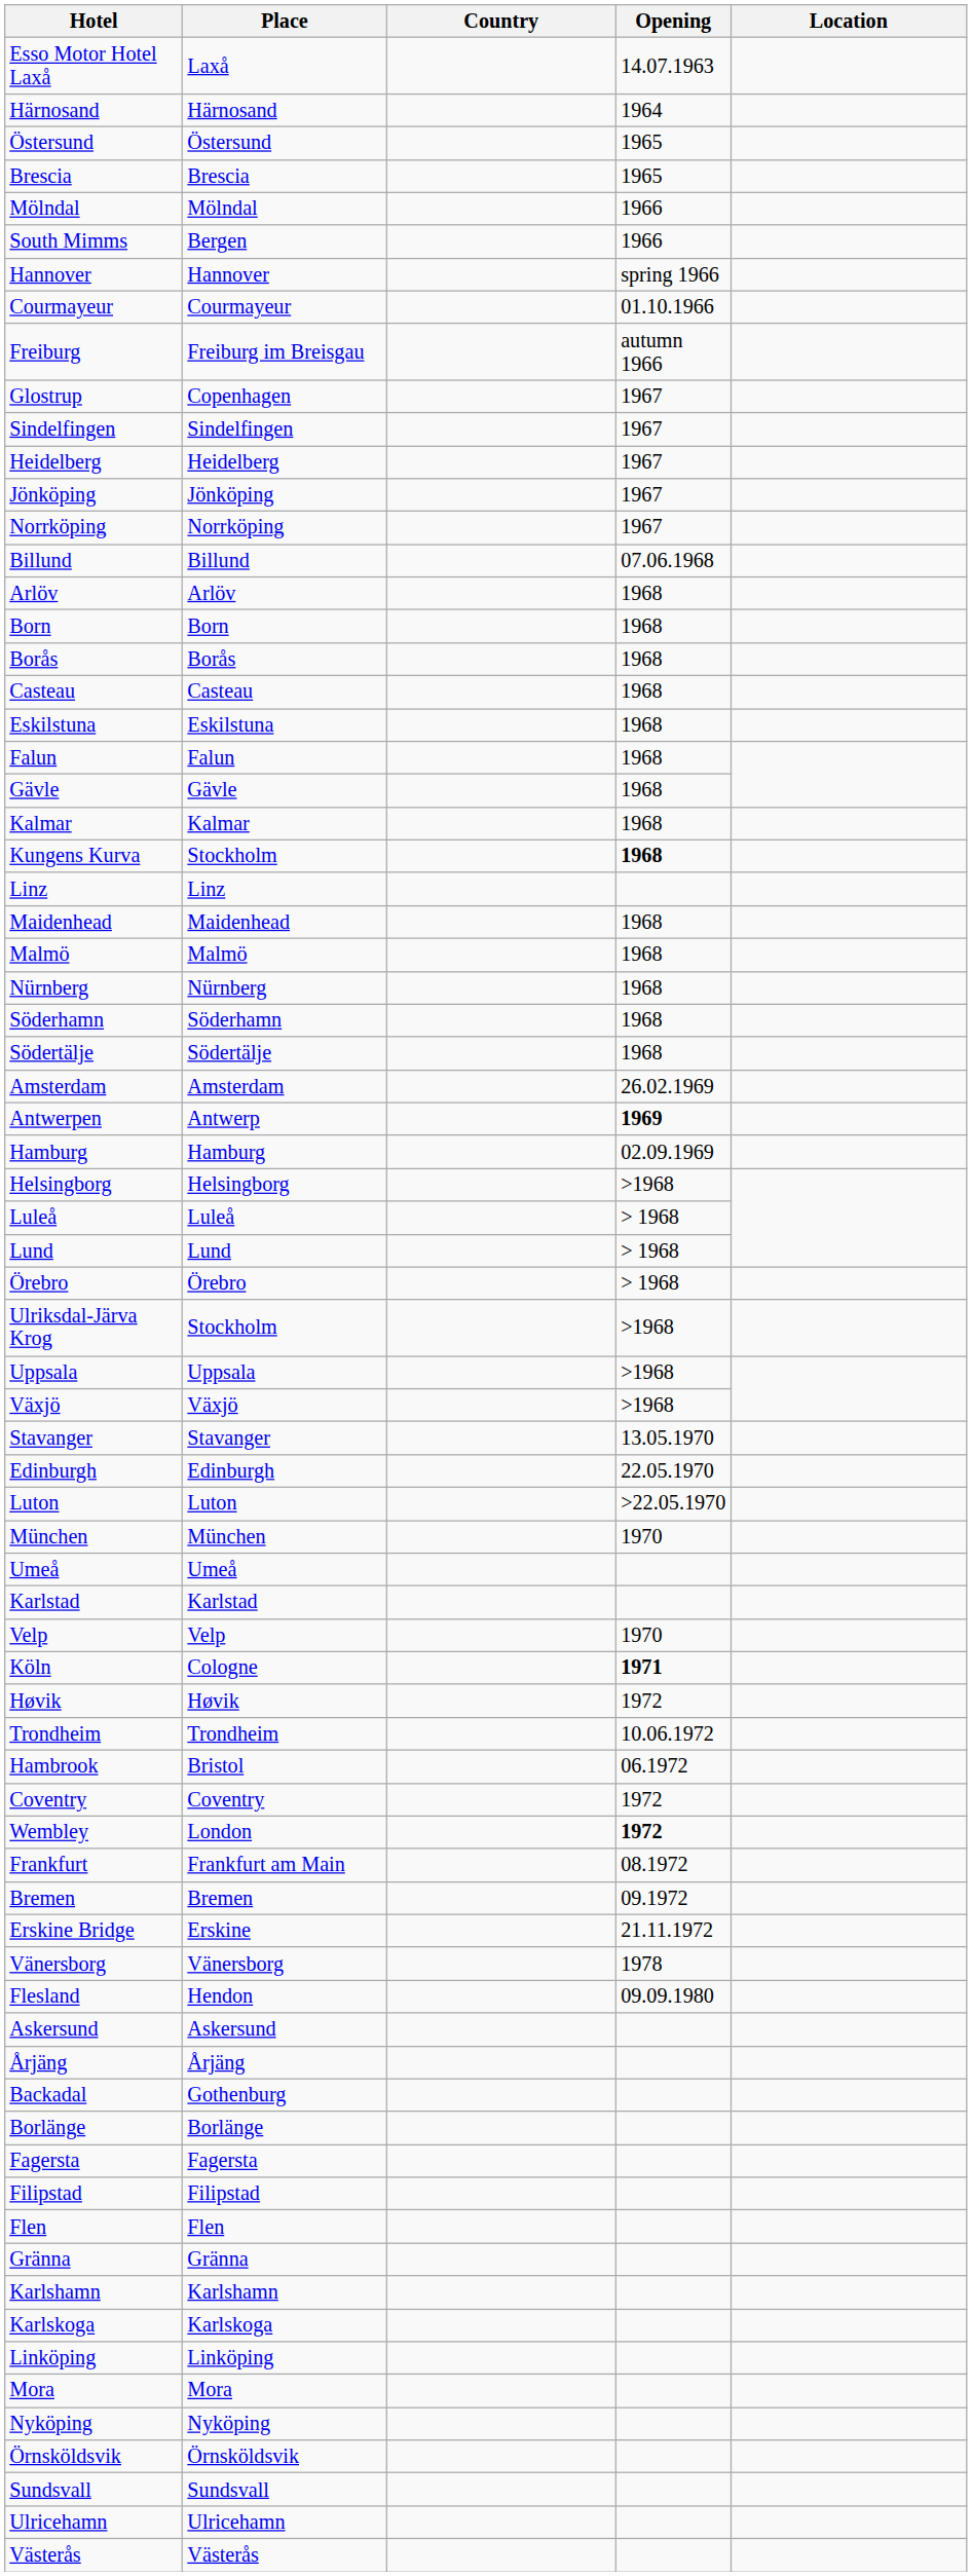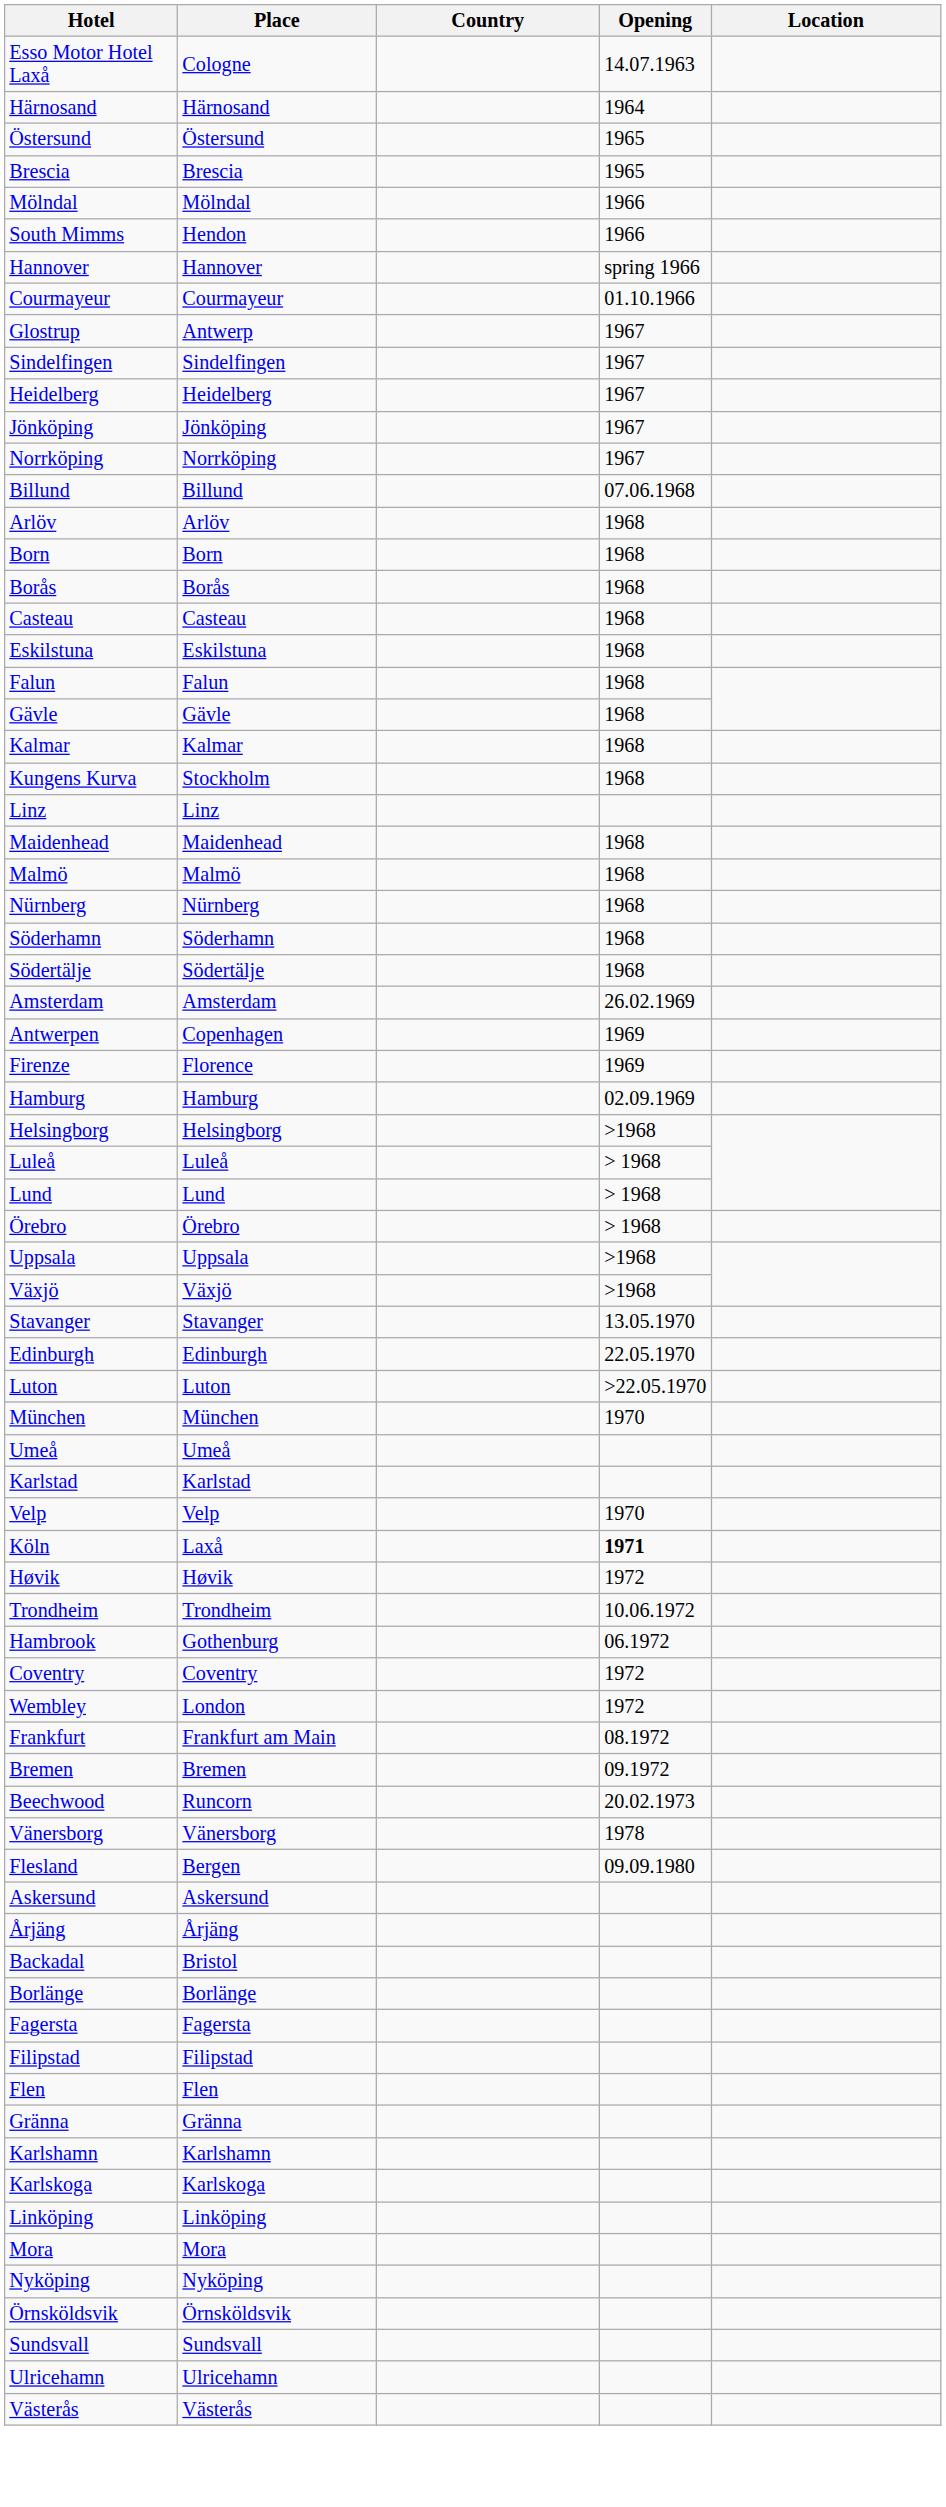 <table class="wikitable sortable">
 <tr style="background:#fff; color:#000;">
 <th style="width:130px;">Hotel</th>
 <th style="width:150px;">Place</th>
 <th style="width:170px;">Country</th>
 <th style="width:75px;">Opening</th>
 <th style="width:175px;">Location</th>
 </tr>
 <tr>
 <td><a href='#'>Esso Motor Hotel Laxå</a></td>
-<td><a href='#'>Laxå</a></td>
+<td><a href='#'>Cologne</a></td>
 <td></td>
 <td>14.07.1963</td>
 <td></td>
 </tr>
 <tr>
 <td><a href='#'>Härnosand</a></td>
 <td><a href='#'>Härnosand</a></td>
 <td></td>
 <td>1964</td>
 <td></td>
 </tr>
 <tr>
 <td><a href='#'>Östersund</a></td>
 <td><a href='#'>Östersund</a></td>
 <td></td>
 <td>1965</td>
 <td></td>
 </tr>
 <tr>
 <td><a href='#'>Brescia</a></td>
 <td><a href='#'>Brescia</a></td>
 <td></td>
 <td>1965</td>
 <td></td>
 </tr>
 <tr>
 <td><a href='#'>Mölndal</a></td>
 <td><a href='#'>Mölndal</a></td>
 <td></td>
 <td>1966</td>
 </tr>
 <tr>
 <td><a href='#'>South Mimms</a></td>
-<td><a href='#'>Bergen</a></td>
+<td><a href='#'>Hendon</a></td>
 <td></td>
 <td>1966</td>
 <td></td>
 </tr>
 <tr>
 <td><a href='#'>Hannover</a></td>
 <td><a href='#'>Hannover</a></td>
 <td></td>
 <td>spring 1966</td>
 <td></td>
 </tr>
 <tr>
 <td><a href='#'>Courmayeur</a></td>
 <td><a href='#'>Courmayeur</a></td>
 <td></td>
 <td>01.10.1966</td>
 <td></td>
 </tr>
 <tr>
-<td><a href='#'>Freiburg</a></td>
-<td><a href='#'>Freiburg im Breisgau</a></td>
-<td></td>
-<td>autumn 1966</td>
-<td></td>
-</tr>
-<tr>
 <td><a href='#'>Glostrup</a></td>
-<td><a href='#'>Copenhagen</a></td>
+<td><a href='#'>Antwerp</a></td>
 <td></td>
 <td>1967</td>
 <td></td>
 </tr>
 <tr>
 <td><a href='#'>Sindelfingen</a></td>
 <td><a href='#'>Sindelfingen</a></td>
 <td></td>
 <td>1967</td>
 <td></td>
 </tr>
 <tr>
 <td><a href='#'>Heidelberg</a></td>
 <td><a href='#'>Heidelberg</a></td>
 <td></td>
 <td>1967</td>
 <td></td>
 </tr>
 <tr>
 <td><a href='#'>Jönköping</a></td>
 <td><a href='#'>Jönköping</a></td>
 <td></td>
 <td>1967</td>
 <td></td>
 </tr>
 <tr>
 <td><a href='#'>Norrköping</a></td>
 <td><a href='#'>Norrköping</a></td>
 <td></td>
 <td>1967</td>
 <td></td>
 </tr>
 <tr>
 <td><a href='#'>Billund</a></td>
 <td><a href='#'>Billund</a></td>
 <td></td>
 <td>07.06.1968</td>
 <td></td>
 </tr>
 <tr>
 <td><a href='#'>Arlöv</a></td>
 <td><a href='#'>Arlöv</a></td>
 <td></td>
 <td>1968</td>
 </tr>
 <tr>
 <td><a href='#'>Born</a></td>
 <td><a href='#'>Born</a></td>
 <td></td>
 <td>1968</td>
 <td></td>
 </tr>
 <tr>
 <td><a href='#'>Borås</a></td>
 <td><a href='#'>Borås</a></td>
 <td></td>
 <td>1968</td>
 <td></td>
 </tr>
 <tr>
 <td><a href='#'>Casteau</a></td>
 <td><a href='#'>Casteau</a></td>
 <td></td>
 <td>1968</td>
 <td></td>
 </tr>
 <tr>
 <td><a href='#'>Eskilstuna</a></td>
 <td><a href='#'>Eskilstuna</a></td>
 <td></td>
 <td>1968</td>
 <td></td>
 </tr>
 <tr>
 <td><a href='#'>Falun</a></td>
 <td><a href='#'>Falun</a></td>
 <td></td>
 <td>1968</td>
 </tr>
 <tr>
 <td><a href='#'>Gävle</a></td>
 <td><a href='#'>Gävle</a></td>
 <td></td>
 <td>1968</td>
 </tr>
 <tr>
 <td><a href='#'>Kalmar</a></td>
 <td><a href='#'>Kalmar</a></td>
 <td></td>
 <td>1968</td>
 <td></td>
 </tr>
 <tr>
 <td><a href='#'>Kungens Kurva</a></td>
 <td><a href='#'>Stockholm</a></td>
 <td></td>
-<td><strong>1968</strong></td>
+<td>1968</td>
 <td></td>
 </tr>
 <tr>
 <td><a href='#'>Linz</a></td>
 <td><a href='#'>Linz</a></td>
 <td></td>
 <td></td>
 <td></td>
 </tr>
 <tr>
 <td><a href='#'>Maidenhead</a></td>
 <td><a href='#'>Maidenhead</a></td>
 <td></td>
 <td>1968</td>
 <td></td>
 </tr>
 <tr>
 <td><a href='#'>Malmö</a></td>
 <td><a href='#'>Malmö</a></td>
 <td></td>
 <td>1968</td>
 </tr>
 <tr>
 <td><a href='#'>Nürnberg</a></td>
 <td><a href='#'>Nürnberg</a></td>
 <td></td>
 <td>1968</td>
 <td></td>
 </tr>
 <tr>
 <td><a href='#'>Söderhamn</a></td>
 <td><a href='#'>Söderhamn</a></td>
 <td></td>
 <td>1968</td>
 <td></td>
 </tr>
 <tr>
 <td><a href='#'>Södertälje</a></td>
 <td><a href='#'>Södertälje</a></td>
 <td></td>
 <td>1968</td>
 <td></td>
 </tr>
 <tr>
 <td><a href='#'>Amsterdam</a></td>
 <td><a href='#'>Amsterdam</a></td>
 <td></td>
 <td>26.02.1969</td>
 <td></td>
 </tr>
 <tr>
 <td><a href='#'>Antwerpen</a></td>
-<td><a href='#'>Antwerp</a></td>
+<td><a href='#'>Copenhagen</a></td>
 <td></td>
-<td><strong>1969</strong></td>
+<td>1969</td>
+<td></td>
+</tr>
+<tr>
+<td><a href='#'>Firenze</a></td>
+<td><a href='#'>Florence</a></td>
+<td></td>
+<td>1969</td>
 <td></td>
 </tr>
 <tr>
 <td><a href='#'>Hamburg</a></td>
 <td><a href='#'>Hamburg</a></td>
 <td></td>
 <td>02.09.1969</td>
 <td></td>
 </tr>
 <tr>
 <td><a href='#'>Helsingborg</a></td>
 <td><a href='#'>Helsingborg</a></td>
 <td></td>
 <td>>1968</td>
 </tr>
 <tr>
 <td><a href='#'>Luleå</a></td>
 <td><a href='#'>Luleå</a></td>
 <td></td>
 <td>> 1968</td>
 </tr>
 <tr>
 <td><a href='#'>Lund</a></td>
 <td><a href='#'>Lund</a></td>
 <td></td>
 <td>> 1968</td>
 </tr>
 <tr>
 <td><a href='#'>Örebro</a></td>
 <td><a href='#'>Örebro</a></td>
 <td></td>
 <td>> 1968</td>
-<td></td>
-</tr>
-<tr>
-<td><a href='#'>Ulriksdal-Järva Krog</a></td>
-<td><a href='#'>Stockholm</a></td>
-<td></td>
-<td>>1968</td>
 <td></td>
 </tr>
 <tr>
 <td><a href='#'>Uppsala</a></td>
 <td><a href='#'>Uppsala</a></td>
 <td></td>
 <td>>1968</td>
 </tr>
 <tr>
 <td><a href='#'>Växjö</a></td>
 <td><a href='#'>Växjö</a></td>
 <td></td>
 <td>>1968</td>
 </tr>
 <tr>
 <td><a href='#'>Stavanger</a></td>
 <td><a href='#'>Stavanger</a></td>
 <td></td>
 <td>13.05.1970</td>
 <td></td>
 </tr>
 <tr>
 <td><a href='#'>Edinburgh</a></td>
 <td><a href='#'>Edinburgh</a></td>
 <td></td>
 <td>22.05.1970</td>
 <td></td>
 </tr>
 <tr>
 <td><a href='#'>Luton</a></td>
 <td><a href='#'>Luton</a></td>
 <td></td>
 <td>>22.05.1970</td>
 </tr>
 <tr>
 <td><a href='#'>München</a></td>
 <td><a href='#'>München</a></td>
 <td></td>
 <td>1970</td>
 <td></td>
 </tr>
 <tr>
 <td><a href='#'>Umeå</a></td>
 <td><a href='#'>Umeå</a></td>
 <td></td>
 <td></td>
 <td></td>
 </tr>
 <tr>
 <td><a href='#'>Karlstad</a></td>
 <td><a href='#'>Karlstad</a></td>
 <td></td>
 <td></td>
 <td></td>
 </tr>
 <tr>
 <td><a href='#'>Velp</a></td>
 <td><a href='#'>Velp</a></td>
 <td></td>
 <td>1970</td>
 <td></td>
 </tr>
 <tr>
 <td><a href='#'>Köln</a></td>
-<td><a href='#'>Cologne</a></td>
+<td><a href='#'>Laxå</a></td>
 <td></td>
 <td><strong>1971</strong></td>
 <td></td>
 </tr>
 <tr>
 <td><a href='#'>Høvik</a></td>
 <td><a href='#'>Høvik</a></td>
 <td></td>
 <td>1972</td>
 <td></td>
 </tr>
 <tr>
 <td><a href='#'>Trondheim</a></td>
 <td><a href='#'>Trondheim</a></td>
 <td></td>
 <td>10.06.1972</td>
 <td></td>
 </tr>
 <tr>
 <td><a href='#'>Hambrook</a></td>
-<td><a href='#'>Bristol</a></td>
+<td><a href='#'>Gothenburg</a></td>
 <td></td>
 <td>06.1972</td>
 <td></td>
 </tr>
 <tr>
 <td><a href='#'>Coventry</a></td>
 <td><a href='#'>Coventry</a></td>
 <td></td>
 <td>1972</td>
 </tr>
 <tr>
 <td><a href='#'>Wembley</a></td>
 <td><a href='#'>London</a></td>
 <td></td>
-<td><strong>1972</strong></td>
+<td>1972</td>
 <td></td>
 </tr>
 <tr>
 <td><a href='#'>Frankfurt</a></td>
 <td><a href='#'>Frankfurt am Main</a></td>
 <td></td>
 <td>08.1972</td>
 <td></td>
 </tr>
 <tr>
 <td><a href='#'>Bremen</a></td>
 <td><a href='#'>Bremen</a></td>
 <td></td>
 <td>09.1972</td>
 <td></td>
 </tr>
 <tr>
-<td><a href='#'>Erskine Bridge</a></td>
-<td><a href='#'>Erskine</a></td>
+<td><a href='#'>Beechwood</a></td>
+<td><a href='#'>Runcorn</a></td>
 <td></td>
-<td>21.11.1972</td>
+<td>20.02.1973</td>
 <td></td>
 </tr>
 <tr>
 <td><a href='#'>Vänersborg</a></td>
 <td><a href='#'>Vänersborg</a></td>
 <td></td>
 <td>1978</td>
 <td></td>
 </tr>
 <tr>
 <td><a href='#'>Flesland</a></td>
-<td><a href='#'>Hendon</a></td>
+<td><a href='#'>Bergen</a></td>
 <td></td>
 <td>09.09.1980</td>
 </tr>
 <tr>
 <td><a href='#'>Askersund</a></td>
 <td><a href='#'>Askersund</a></td>
 <td></td>
 <td></td>
 <td></td>
 </tr>
 <tr>
 <td><a href='#'>Årjäng</a></td>
 <td><a href='#'>Årjäng</a></td>
 <td></td>
 <td></td>
 </tr>
 <tr>
 <td><a href='#'>Backadal</a></td>
-<td><a href='#'>Gothenburg</a></td>
+<td><a href='#'>Bristol</a></td>
 <td></td>
 <td></td>
 <td></td>
 </tr>
 <tr>
 <td><a href='#'>Borlänge</a></td>
 <td><a href='#'>Borlänge</a></td>
 <td></td>
 <td></td>
 <td></td>
 </tr>
 <tr>
 <td><a href='#'>Fagersta</a></td>
 <td><a href='#'>Fagersta</a></td>
 <td></td>
 <td></td>
 <td></td>
 </tr>
 <tr>
 <td><a href='#'>Filipstad</a></td>
 <td><a href='#'>Filipstad</a></td>
 <td></td>
 <td></td>
 <td></td>
 </tr>
 <tr>
 <td><a href='#'>Flen</a></td>
 <td><a href='#'>Flen</a></td>
 <td></td>
 <td></td>
 <td></td>
 </tr>
 <tr>
 <td><a href='#'>Gränna</a></td>
 <td><a href='#'>Gränna</a></td>
 <td></td>
 <td></td>
 <td></td>
 </tr>
 <tr>
 <td><a href='#'>Karlshamn</a></td>
 <td><a href='#'>Karlshamn</a></td>
 <td></td>
 <td></td>
 <td></td>
 </tr>
 <tr>
 <td><a href='#'>Karlskoga</a></td>
 <td><a href='#'>Karlskoga</a></td>
 <td></td>
 <td></td>
 <td></td>
 </tr>
 <tr>
 <td><a href='#'>Linköping</a></td>
 <td><a href='#'>Linköping</a></td>
 <td></td>
 <td></td>
 <td></td>
 </tr>
 <tr>
 <td><a href='#'>Mora</a></td>
 <td><a href='#'>Mora</a></td>
 <td></td>
 <td></td>
 <td></td>
 </tr>
 <tr>
 <td><a href='#'>Nyköping</a></td>
 <td><a href='#'>Nyköping</a></td>
 <td></td>
 <td></td>
 <td></td>
 </tr>
 <tr>
 <td><a href='#'>Örnsköldsvik</a></td>
 <td><a href='#'>Örnsköldsvik</a></td>
 <td></td>
 <td></td>
 <td></td>
 </tr>
 <tr>
 <td><a href='#'>Sundsvall</a></td>
 <td><a href='#'>Sundsvall</a></td>
 <td></td>
 <td></td>
 <td></td>
 </tr>
 <tr>
 <td><a href='#'>Ulricehamn</a></td>
 <td><a href='#'>Ulricehamn</a></td>
 <td></td>
 <td></td>
 <td></td>
 </tr>
 <tr>
 <td><a href='#'>Västerås</a></td>
 <td><a href='#'>Västerås</a></td>
 <td></td>
 <td></td>
 <td></td>
 </tr>
 </table>
